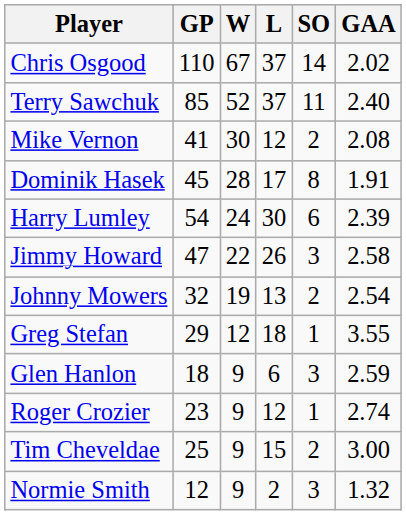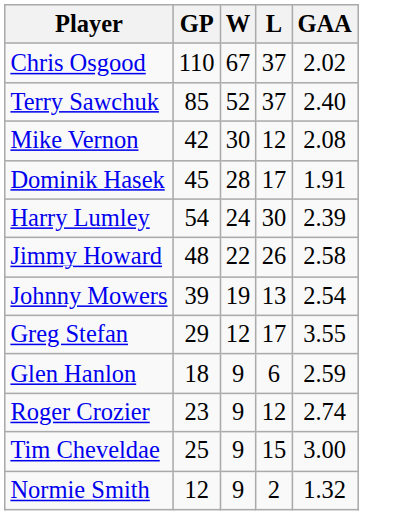 <table class="wikitable" style="text-align:center;">
 <tr>
 <th>Player</th>
 <th>GP</th>
 <th>W</th>
 <th>L</th>
-<th>SO</th>
 <th>GAA</th>
 </tr>
 <tr>
 <td style="text-align:left;"><a href='#'>Chris Osgood</a></td>
 <td>110</td>
 <td>67</td>
 <td>37</td>
-<td>14</td>
 <td>2.02</td>
 </tr>
 <tr>
 <td style="text-align:left;"><a href='#'>Terry Sawchuk</a></td>
 <td>85</td>
 <td>52</td>
 <td>37</td>
-<td>11</td>
 <td>2.40</td>
 </tr>
 <tr>
 <td style="text-align:left;"><a href='#'>Mike Vernon</a></td>
-<td>41</td>
+<td>42</td>
 <td>30</td>
 <td>12</td>
-<td>2</td>
 <td>2.08</td>
 </tr>
 <tr>
 <td style="text-align:left;"><a href='#'>Dominik Hasek</a></td>
 <td>45</td>
 <td>28</td>
 <td>17</td>
-<td>8</td>
 <td>1.91</td>
 </tr>
 <tr>
 <td style="text-align:left;"><a href='#'>Harry Lumley</a></td>
 <td>54</td>
 <td>24</td>
 <td>30</td>
-<td>6</td>
 <td>2.39</td>
 </tr>
 <tr>
 <td style="text-align:left;"><a href='#'>Jimmy Howard</a></td>
-<td>47</td>
+<td>48</td>
 <td>22</td>
 <td>26</td>
-<td>3</td>
 <td>2.58</td>
 </tr>
 <tr>
 <td style="text-align:left;"><a href='#'>Johnny Mowers</a></td>
-<td>32</td>
+<td>39</td>
 <td>19</td>
 <td>13</td>
-<td>2</td>
 <td>2.54</td>
 </tr>
 <tr>
 <td style="text-align:left;"><a href='#'>Greg Stefan</a></td>
 <td>29</td>
 <td>12</td>
-<td>18</td>
-<td>1</td>
+<td>17</td>
 <td>3.55</td>
 </tr>
 <tr>
 <td style="text-align:left;"><a href='#'>Glen Hanlon</a></td>
 <td>18</td>
 <td>9</td>
 <td>6</td>
-<td>3</td>
 <td>2.59</td>
 </tr>
 <tr>
 <td style="text-align:left;"><a href='#'>Roger Crozier</a></td>
 <td>23</td>
 <td>9</td>
 <td>12</td>
-<td>1</td>
 <td>2.74</td>
 </tr>
 <tr>
 <td style="text-align:left;"><a href='#'>Tim Cheveldae</a></td>
 <td>25</td>
 <td>9</td>
 <td>15</td>
-<td>2</td>
 <td>3.00</td>
 </tr>
 <tr>
 <td style="text-align:left;"><a href='#'>Normie Smith</a></td>
 <td>12</td>
 <td>9</td>
 <td>2</td>
-<td>3</td>
 <td>1.32</td>
 </tr>
 </table>
